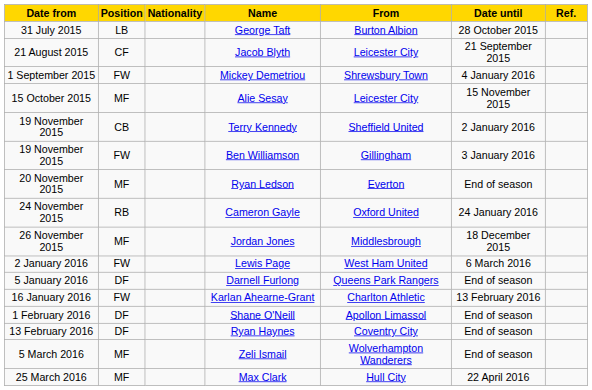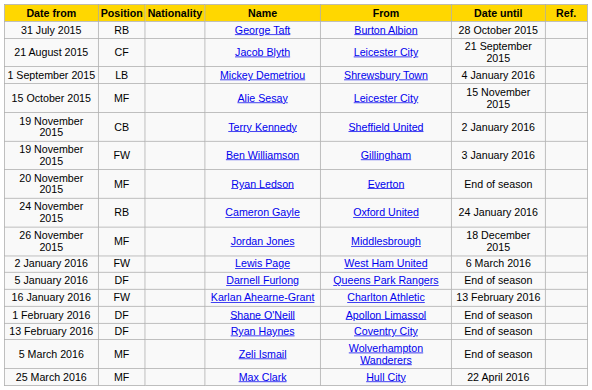 <table class="wikitable"  style="text-align:center; font-size:90%; ">
 <tr>
 <th style="background:#FFD700; color:black; width:120px;">Date from</th>
 <th style="background:#FFD700; color:black; width:50px;">Position</th>
 <th style="background:#FFD700; color:black; width:50px;">Nationality</th>
 <th style="background:#FFD700; color:black; width:150px;">Name</th>
 <th style="background:#FFD700; color:black; width:170px;">From</th>
 <th style="background:#FFD700; color:black; width:120px;">Date until</th>
 <th style="background:#FFD700; color:black; width:50px;">Ref.</th>
 </tr>
 <tr>
 <td>31 July 2015</td>
-<td>LB</td>
+<td>RB</td>
 <td></td>
 <td><a href='#'>George Taft</a></td>
 <td><a href='#'>Burton Albion</a></td>
 <td>28 October 2015</td>
 <td></td>
 </tr>
 <tr>
 <td>21 August 2015</td>
 <td>CF</td>
 <td></td>
 <td><a href='#'>Jacob Blyth</a></td>
 <td><a href='#'>Leicester City</a></td>
 <td>21 September 2015</td>
 <td></td>
 </tr>
 <tr>
 <td>1 September 2015</td>
-<td>FW</td>
+<td>LB</td>
 <td></td>
 <td><a href='#'>Mickey Demetriou</a></td>
 <td><a href='#'>Shrewsbury Town</a></td>
 <td>4 January 2016</td>
 <td></td>
 </tr>
 <tr>
 <td>15 October 2015</td>
 <td>MF</td>
 <td></td>
 <td><a href='#'>Alie Sesay</a></td>
 <td><a href='#'>Leicester City</a></td>
 <td>15 November 2015</td>
 <td></td>
 </tr>
 <tr>
 <td>19 November 2015</td>
 <td>CB</td>
 <td></td>
 <td><a href='#'>Terry Kennedy</a></td>
 <td><a href='#'>Sheffield United</a></td>
 <td>2 January 2016</td>
 <td></td>
 </tr>
 <tr>
 <td>19 November 2015</td>
 <td>FW</td>
 <td></td>
 <td><a href='#'>Ben Williamson</a></td>
 <td><a href='#'>Gillingham</a></td>
 <td>3 January 2016</td>
 <td></td>
 </tr>
 <tr>
 <td>20 November 2015</td>
 <td>MF</td>
 <td></td>
 <td><a href='#'>Ryan Ledson</a></td>
 <td><a href='#'>Everton</a></td>
 <td>End of season</td>
 <td></td>
 </tr>
 <tr>
 <td>24 November 2015</td>
 <td>RB</td>
 <td></td>
 <td><a href='#'>Cameron Gayle</a></td>
 <td><a href='#'>Oxford United</a></td>
 <td>24 January 2016</td>
 <td></td>
 </tr>
 <tr>
 <td>26 November 2015</td>
 <td>MF</td>
 <td></td>
 <td><a href='#'>Jordan Jones</a></td>
 <td><a href='#'>Middlesbrough</a></td>
 <td>18 December 2015</td>
 <td></td>
 </tr>
 <tr>
 <td>2 January 2016</td>
 <td>FW</td>
 <td></td>
 <td><a href='#'>Lewis Page</a></td>
 <td><a href='#'>West Ham United</a></td>
 <td>6 March 2016</td>
 <td></td>
 </tr>
 <tr>
 <td>5 January 2016</td>
 <td>DF</td>
 <td></td>
 <td><a href='#'>Darnell Furlong</a></td>
 <td><a href='#'>Queens Park Rangers</a></td>
 <td>End of season</td>
 <td></td>
 </tr>
 <tr>
 <td>16 January 2016</td>
 <td>FW</td>
 <td></td>
 <td><a href='#'>Karlan Ahearne-Grant</a></td>
 <td><a href='#'>Charlton Athletic</a></td>
 <td>13 February 2016</td>
 <td></td>
 </tr>
 <tr>
 <td>1 February 2016</td>
 <td>DF</td>
 <td></td>
 <td><a href='#'>Shane O'Neill</a></td>
 <td><a href='#'>Apollon Limassol</a></td>
 <td>End of season</td>
 <td></td>
 </tr>
 <tr>
 <td>13 February 2016</td>
 <td>DF</td>
 <td></td>
 <td><a href='#'>Ryan Haynes</a></td>
 <td><a href='#'>Coventry City</a></td>
 <td>End of season</td>
 <td></td>
 </tr>
 <tr>
 <td>5 March 2016</td>
 <td>MF</td>
 <td></td>
 <td><a href='#'>Zeli Ismail</a></td>
 <td><a href='#'>Wolverhampton Wanderers</a></td>
 <td>End of season</td>
 <td></td>
 </tr>
 <tr>
 <td>25 March 2016</td>
 <td>MF</td>
 <td></td>
 <td><a href='#'>Max Clark</a></td>
 <td><a href='#'>Hull City</a></td>
 <td>22 April 2016</td>
 <td></td>
 </tr>
 </table>
